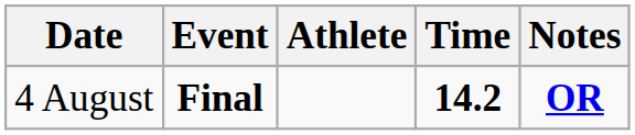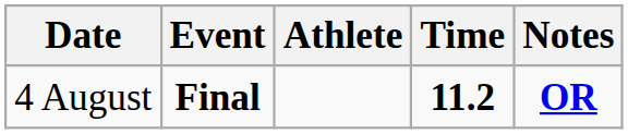 <table class=wikitable style=text-align:center>
 <tr>
 <th>Date</th>
 <th>Event</th>
 <th>Athlete</th>
 <th>Time</th>
 <th>Notes</th>
 </tr>
 <tr>
 <td>4 August</td>
 <td><strong>Final</strong></td>
 <td align=left></td>
-<td><strong>14.2</strong></td>
+<td><strong>11.2</strong></td>
 <td><strong><a href='#'>OR</a></strong></td>
 </tr>
 </table>
